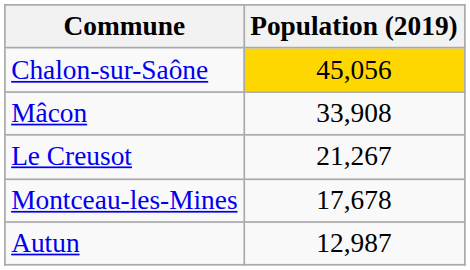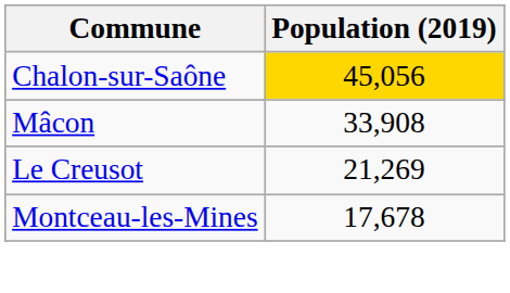 <table class=wikitable>
 <tr>
 <th>Commune</th>
 <th>Population (2019)</th>
 </tr>
 <tr>
 <td><a href='#'>Chalon-sur-Saône</a></td>
 <td style="background: gold; text-align: center;">45,056</td>
 </tr>
 <tr>
 <td><a href='#'>Mâcon</a></td>
 <td style="text-align: center;">33,908</td>
 </tr>
 <tr>
 <td><a href='#'>Le Creusot</a></td>
-<td style="text-align: center;">21,267</td>
+<td style="text-align: center;">21,269</td>
 </tr>
 <tr>
 <td><a href='#'>Montceau-les-Mines</a></td>
 <td style="text-align: center;">17,678</td>
 </tr>
-<tr>
-<td><a href='#'>Autun</a></td>
-<td style="text-align: center;">12,987</td>
-</tr>
 </table>
